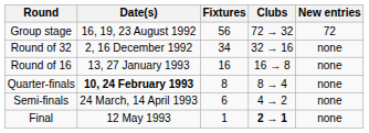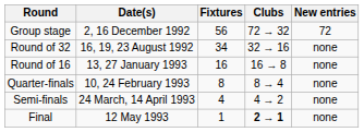 <table class="wikitable" style="text-align:center">
 <tr>
 <th>Round</th>
 <th>Date(s)</th>
 <th>Fixtures</th>
 <th>Clubs</th>
 <th>New entries</th>
 </tr>
 <tr>
 <td>Group stage</td>
-<td>16, 19, 23 August 1992</td>
+<td>2, 16 December 1992</td>
 <td>56</td>
 <td>72 → 32</td>
 <td>72</td>
 </tr>
 <tr>
 <td>Round of 32</td>
-<td>2, 16 December 1992</td>
+<td>16, 19, 23 August 1992</td>
 <td>34</td>
 <td>32 → 16</td>
 <td>none</td>
 </tr>
 <tr>
 <td>Round of 16</td>
 <td>13, 27 January 1993</td>
 <td>16</td>
 <td>16 → 8</td>
 <td>none</td>
 </tr>
 <tr>
 <td>Quarter-finals</td>
-<td><strong>10, 24 February 1993</strong></td>
+<td>10, 24 February 1993</td>
 <td>8</td>
 <td>8 → 4</td>
 <td>none</td>
 </tr>
 <tr>
 <td>Semi-finals</td>
 <td>24 March, 14 April 1993</td>
-<td>6</td>
+<td>4</td>
 <td>4 → 2</td>
 <td>none</td>
 </tr>
 <tr>
 <td>Final</td>
 <td>12 May 1993</td>
 <td>1</td>
 <td><strong>2 → 1</strong></td>
 <td>none</td>
 </tr>
 </table>
